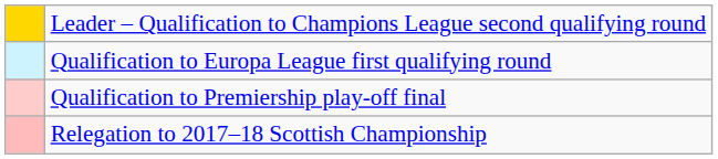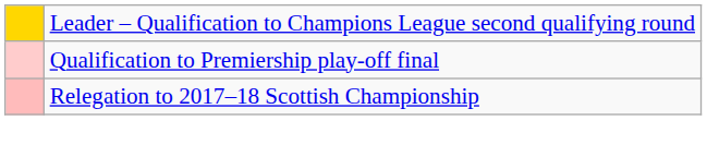 <table class="wikitable">
 <tr>
 <td style="width:20px; background:gold;"></td>
 <td><a href='#'>Leader – Qualification to Champions League second qualifying round</a></td>
-</tr>
-<tr>
-<td style="width:20px; background:#CCF3FF;"></td>
-<td><a href='#'>Qualification to Europa League first qualifying round</a></td>
 </tr>
 <tr>
 <td style="width:20px; background:#FFCCCC;"></td>
 <td><a href='#'>Qualification to Premiership play-off final</a></td>
 </tr>
 <tr>
 <td style="width:20px; background:#FFBBBB;"></td>
 <td><a href='#'>Relegation to 2017–18 Scottish Championship</a></td>
 </tr>
 </table>
